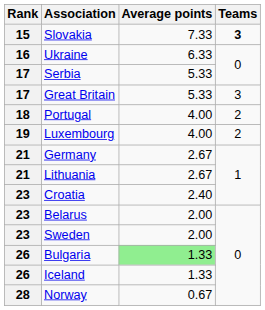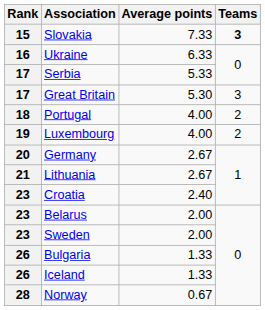 <table class="wikitable">
 <tr>
 <th>Rank</th>
 <th>Association</th>
 <th>Average points</th>
 <th>Teams</th>
 </tr>
 <tr>
 <th>15</th>
 <td> <a href='#'>Slovakia</a></td>
 <td align=right>7.33</td>
 <td rowspan="1" align="center"><strong>3</strong></td>
 </tr>
 <tr>
 <th>16</th>
 <td> <a href='#'>Ukraine</a></td>
 <td align=right>6.33</td>
 <td rowspan="2" align="center">0</td>
 </tr>
 <tr>
 <th>17</th>
 <td> <a href='#'>Serbia</a></td>
 <td align=right>5.33</td>
 </tr>
 <tr>
 <th>17</th>
 <td> <a href='#'>Great Britain</a></td>
-<td align=right>5.33</td>
+<td align=right>5.30</td>
 <td rowspan="1" align="center">3</td>
 </tr>
 <tr>
 <th>18</th>
 <td> <a href='#'>Portugal</a></td>
 <td align=right>4.00</td>
 <td rowspan="1" align="center">2</td>
 </tr>
 <tr>
 <th>19</th>
 <td> <a href='#'>Luxembourg</a></td>
 <td align="right">4.00</td>
 <td rowspan="1" align="center">2</td>
 </tr>
 <tr>
-<th>21</th>
+<th>20</th>
 <td> <a href='#'>Germany</a></td>
 <td align="right">2.67</td>
 <td rowspan="3" align="center">1</td>
 </tr>
 <tr>
 <th>21</th>
 <td> <a href='#'>Lithuania</a></td>
 <td align="right">2.67</td>
 </tr>
 <tr>
 <th>23</th>
 <td> <a href='#'>Croatia</a></td>
 <td align="right">2.40</td>
 </tr>
 <tr>
 <th>23</th>
 <td> <a href='#'>Belarus</a></td>
 <td align="right">2.00</td>
 <td rowspan="5" align="center">0</td>
 </tr>
 <tr>
 <th>23</th>
 <td> <a href='#'>Sweden</a></td>
 <td align="right">2.00</td>
 </tr>
 <tr>
 <th>26</th>
 <td> <a href='#'>Bulgaria</a></td>
-<td align="right" style="background: lightgreen;">1.33</td>
+<td align="right">1.33</td>
 </tr>
 <tr>
 <th>26</th>
 <td> <a href='#'>Iceland</a></td>
 <td align="right">1.33</td>
 </tr>
 <tr>
 <th>28</th>
 <td> <a href='#'>Norway</a></td>
 <td align="right">0.67</td>
 </tr>
 </table>
